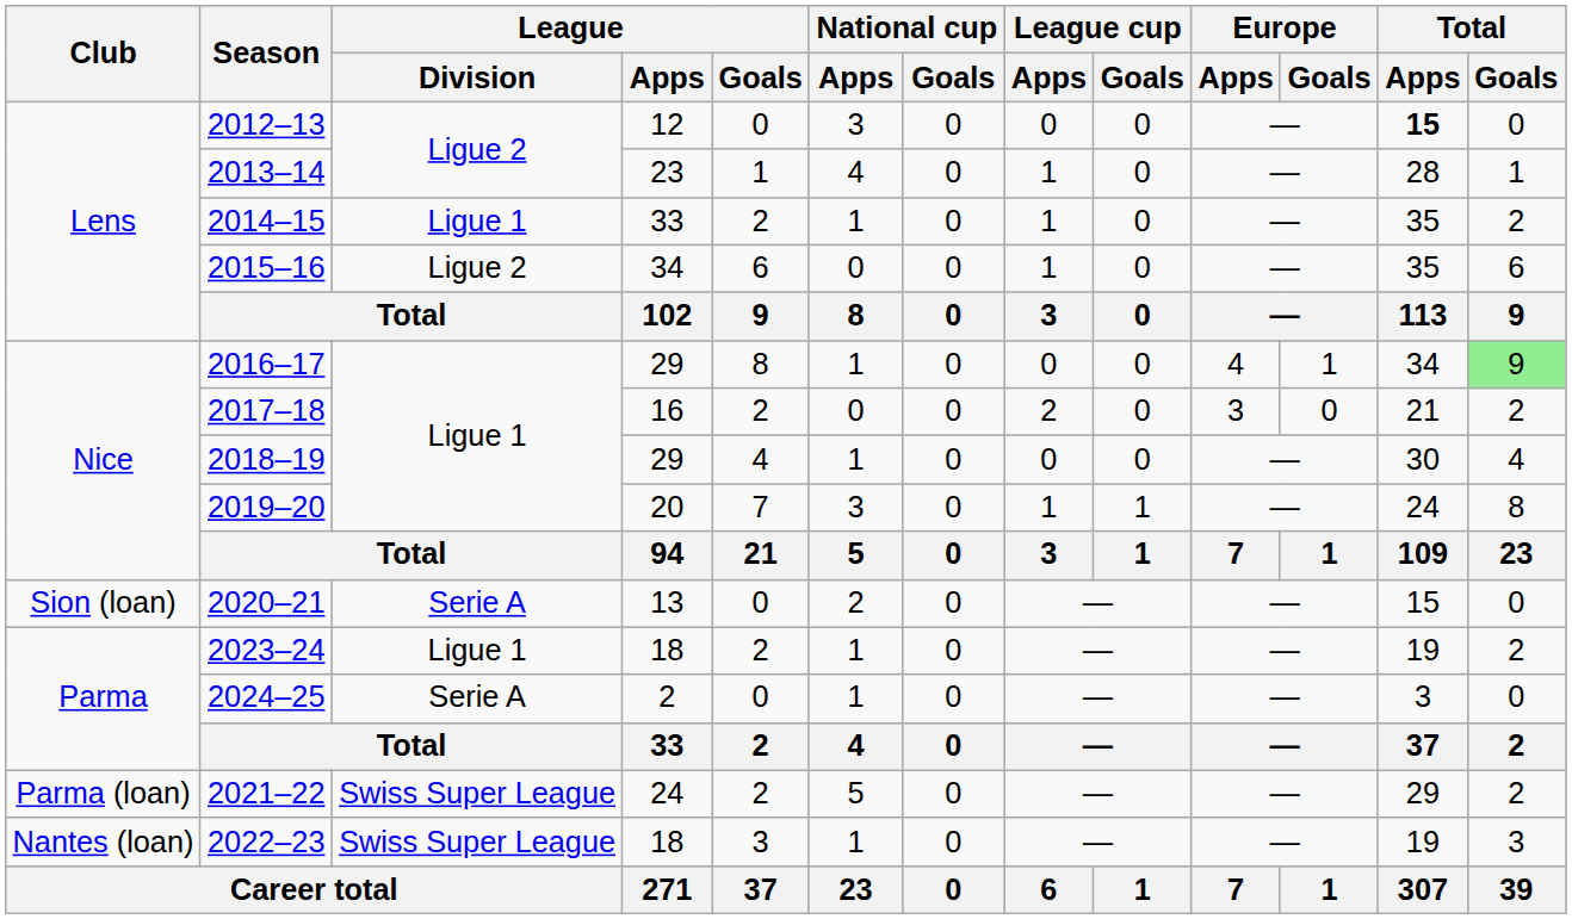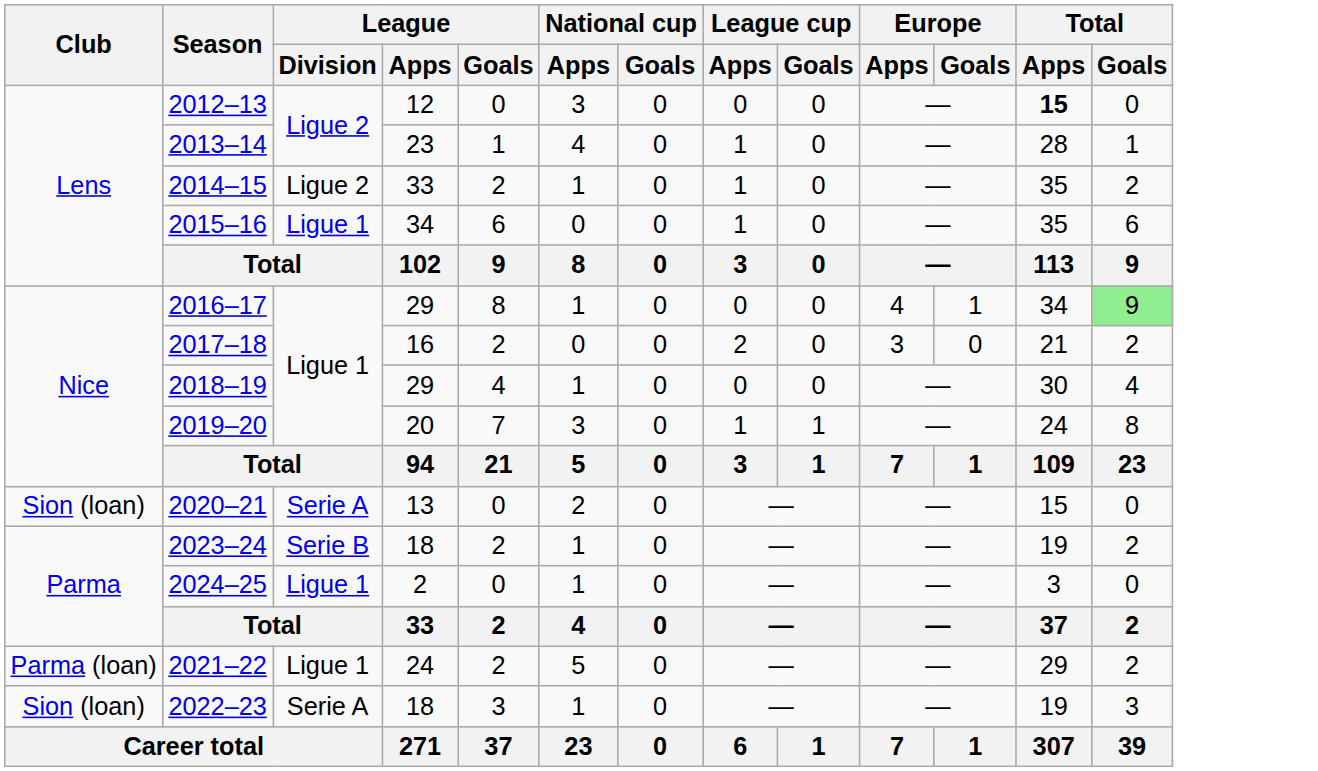 <table class="wikitable" style="text-align: center">
 <tr>
 <th rowspan="2">Club</th>
 <th rowspan="2">Season</th>
 <th colspan="3">League</th>
 <th colspan="2">National cup</th>
 <th colspan="2">League cup</th>
 <th colspan="2">Europe</th>
 <th colspan="2">Total</th>
 </tr>
 <tr>
 <th>Division</th>
 <th>Apps</th>
 <th>Goals</th>
 <th>Apps</th>
 <th>Goals</th>
 <th>Apps</th>
 <th>Goals</th>
 <th>Apps</th>
 <th>Goals</th>
 <th>Apps</th>
 <th>Goals</th>
 </tr>
 <tr>
 <td rowspan="5"><a href='#'>Lens</a></td>
 <td><a href='#'>2012–13</a></td>
 <td rowspan="2"><a href='#'>Ligue 2</a></td>
 <td>12</td>
 <td>0</td>
 <td>3</td>
 <td>0</td>
 <td>0</td>
 <td>0</td>
 <td colspan="2">—</td>
 <td><strong>15</strong></td>
 <td>0</td>
 </tr>
 <tr>
 <td><a href='#'>2013–14</a></td>
 <td>23</td>
 <td>1</td>
 <td>4</td>
 <td>0</td>
 <td>1</td>
 <td>0</td>
 <td colspan="2">—</td>
 <td>28</td>
 <td>1</td>
 </tr>
 <tr>
 <td><a href='#'>2014–15</a></td>
-<td><a href='#'>Ligue 1</a></td>
+<td>Ligue 2</td>
 <td>33</td>
 <td>2</td>
 <td>1</td>
 <td>0</td>
 <td>1</td>
 <td>0</td>
 <td colspan="2">—</td>
 <td>35</td>
 <td>2</td>
 </tr>
 <tr>
 <td><a href='#'>2015–16</a></td>
-<td>Ligue 2</td>
+<td><a href='#'>Ligue 1</a></td>
 <td>34</td>
 <td>6</td>
 <td>0</td>
 <td>0</td>
 <td>1</td>
 <td>0</td>
 <td colspan="2">—</td>
 <td>35</td>
 <td>6</td>
 </tr>
 <tr>
 <th colspan="2">Total</th>
 <th>102</th>
 <th>9</th>
 <th>8</th>
 <th>0</th>
 <th>3</th>
 <th>0</th>
 <th colspan="2">—</th>
 <th>113</th>
 <th>9</th>
 </tr>
 <tr>
 <td rowspan="5"><a href='#'>Nice</a></td>
 <td><a href='#'>2016–17</a></td>
 <td rowspan="4">Ligue 1</td>
 <td>29</td>
 <td>8</td>
 <td>1</td>
 <td>0</td>
 <td>0</td>
 <td>0</td>
 <td>4</td>
 <td>1</td>
 <td>34</td>
 <td style="background: lightgreen;">9</td>
 </tr>
 <tr>
 <td><a href='#'>2017–18</a></td>
 <td>16</td>
 <td>2</td>
 <td>0</td>
 <td>0</td>
 <td>2</td>
 <td>0</td>
 <td>3</td>
 <td>0</td>
 <td>21</td>
 <td>2</td>
 </tr>
 <tr>
 <td><a href='#'>2018–19</a></td>
 <td>29</td>
 <td>4</td>
 <td>1</td>
 <td>0</td>
 <td>0</td>
 <td>0</td>
 <td colspan="2">—</td>
 <td>30</td>
 <td>4</td>
 </tr>
 <tr>
 <td><a href='#'>2019–20</a></td>
 <td>20</td>
 <td>7</td>
 <td>3</td>
 <td>0</td>
 <td>1</td>
 <td>1</td>
 <td colspan="2">—</td>
 <td>24</td>
 <td>8</td>
 </tr>
 <tr>
 <th colspan="2">Total</th>
 <th>94</th>
 <th>21</th>
 <th>5</th>
 <th>0</th>
 <th>3</th>
 <th>1</th>
 <th>7</th>
 <th>1</th>
 <th>109</th>
 <th>23</th>
 </tr>
 <tr>
 <td><a href='#'>Sion</a> (loan)</td>
 <td><a href='#'>2020–21</a></td>
 <td><a href='#'>Serie A</a></td>
 <td>13</td>
 <td>0</td>
 <td>2</td>
 <td>0</td>
 <td colspan="2">—</td>
 <td colspan="2">—</td>
 <td>15</td>
 <td>0</td>
 </tr>
 <tr>
 <td rowspan="3"><a href='#'>Parma</a></td>
 <td><a href='#'>2023–24</a></td>
-<td>Ligue 1</td>
+<td><a href='#'>Serie B</a></td>
 <td>18</td>
 <td>2</td>
 <td>1</td>
 <td>0</td>
 <td colspan="2">—</td>
 <td colspan="2">—</td>
 <td>19</td>
 <td>2</td>
 </tr>
 <tr>
 <td><a href='#'>2024–25</a></td>
-<td>Serie A</td>
+<td><a href='#'>Ligue 1</a></td>
 <td>2</td>
 <td>0</td>
 <td>1</td>
 <td>0</td>
 <td colspan="2">—</td>
 <td colspan="2">—</td>
 <td>3</td>
 <td>0</td>
 </tr>
 <tr>
 <th colspan="2">Total</th>
 <th>33</th>
 <th>2</th>
 <th>4</th>
 <th>0</th>
 <th colspan="2">—</th>
 <th colspan="2">—</th>
 <th>37</th>
 <th>2</th>
 </tr>
 <tr>
 <td><a href='#'>Parma</a> (loan)</td>
 <td><a href='#'>2021–22</a></td>
-<td><a href='#'>Swiss Super League</a></td>
+<td>Ligue 1</td>
 <td>24</td>
 <td>2</td>
 <td>5</td>
 <td>0</td>
 <td colspan="2">—</td>
 <td colspan="2">—</td>
 <td>29</td>
 <td>2</td>
 </tr>
 <tr>
-<td><a href='#'>Nantes</a> (loan)</td>
+<td><a href='#'>Sion</a> (loan)</td>
 <td><a href='#'>2022–23</a></td>
-<td><a href='#'>Swiss Super League</a></td>
+<td>Serie A</td>
 <td>18</td>
 <td>3</td>
 <td>1</td>
 <td>0</td>
 <td colspan="2">—</td>
 <td colspan="2">—</td>
 <td>19</td>
 <td>3</td>
 </tr>
 <tr>
 <th colspan="3">Career total</th>
 <th>271</th>
 <th>37</th>
 <th>23</th>
 <th>0</th>
 <th>6</th>
 <th>1</th>
 <th>7</th>
 <th>1</th>
 <th>307</th>
 <th>39</th>
 </tr>
 </table>
